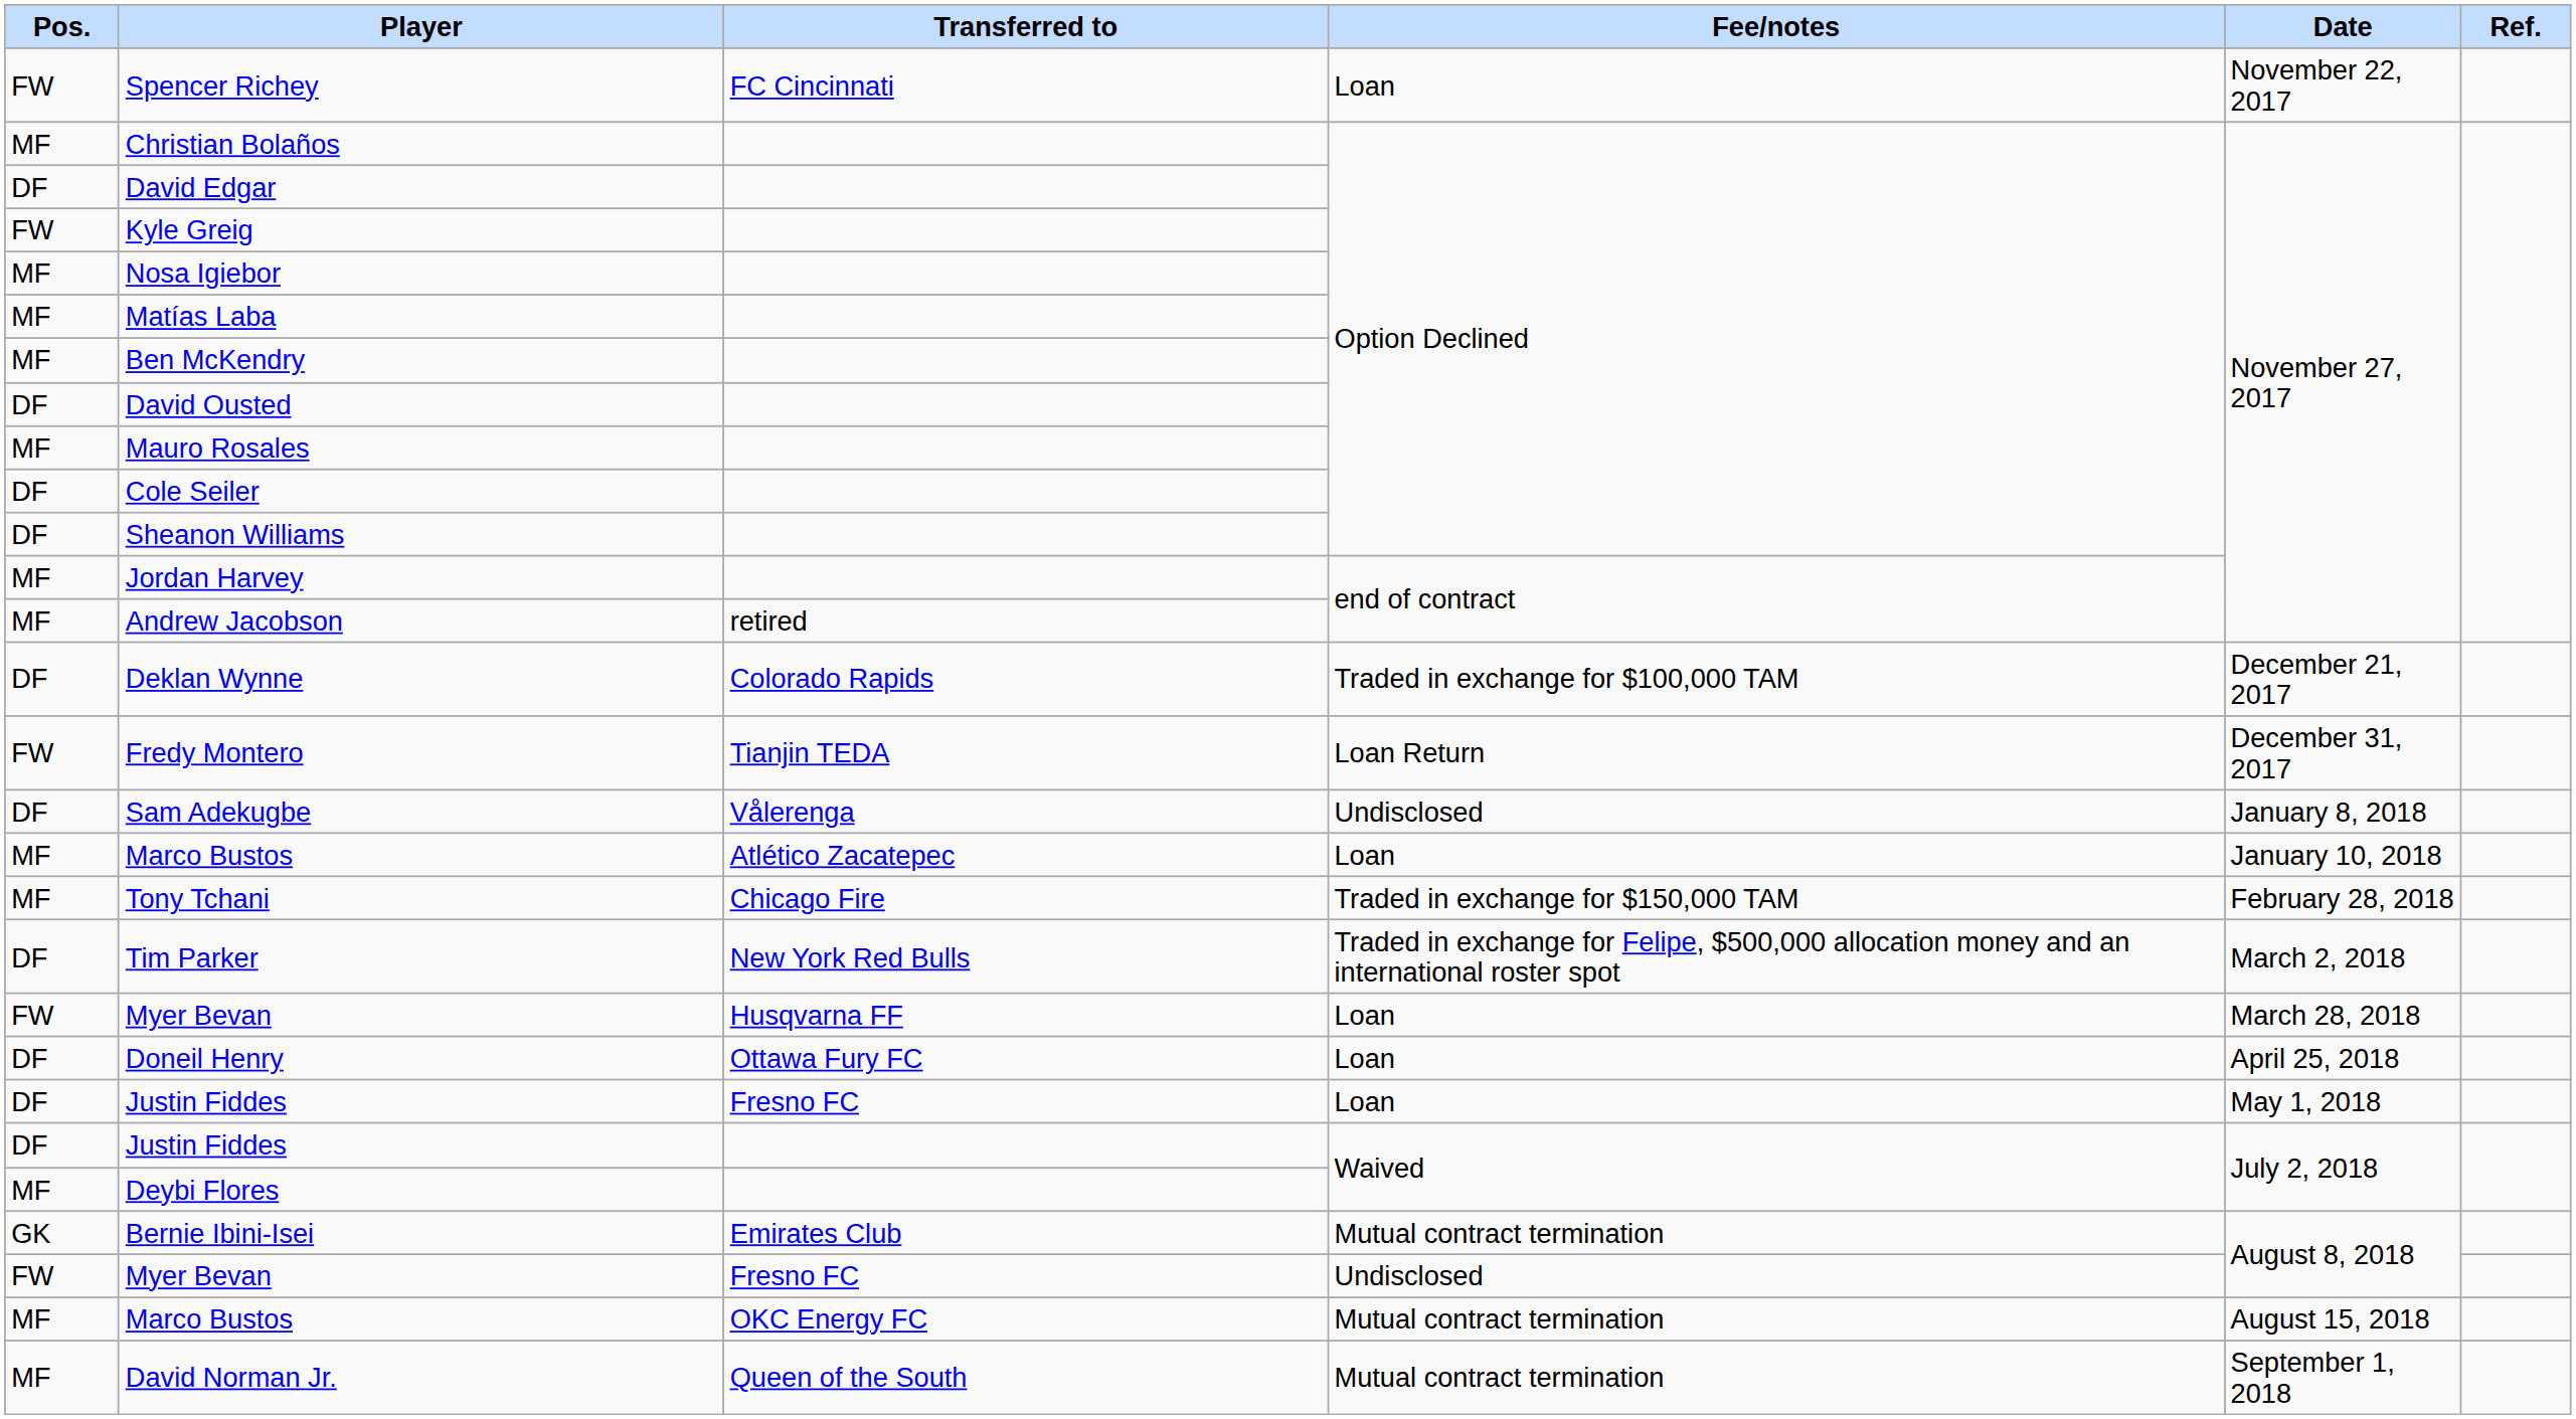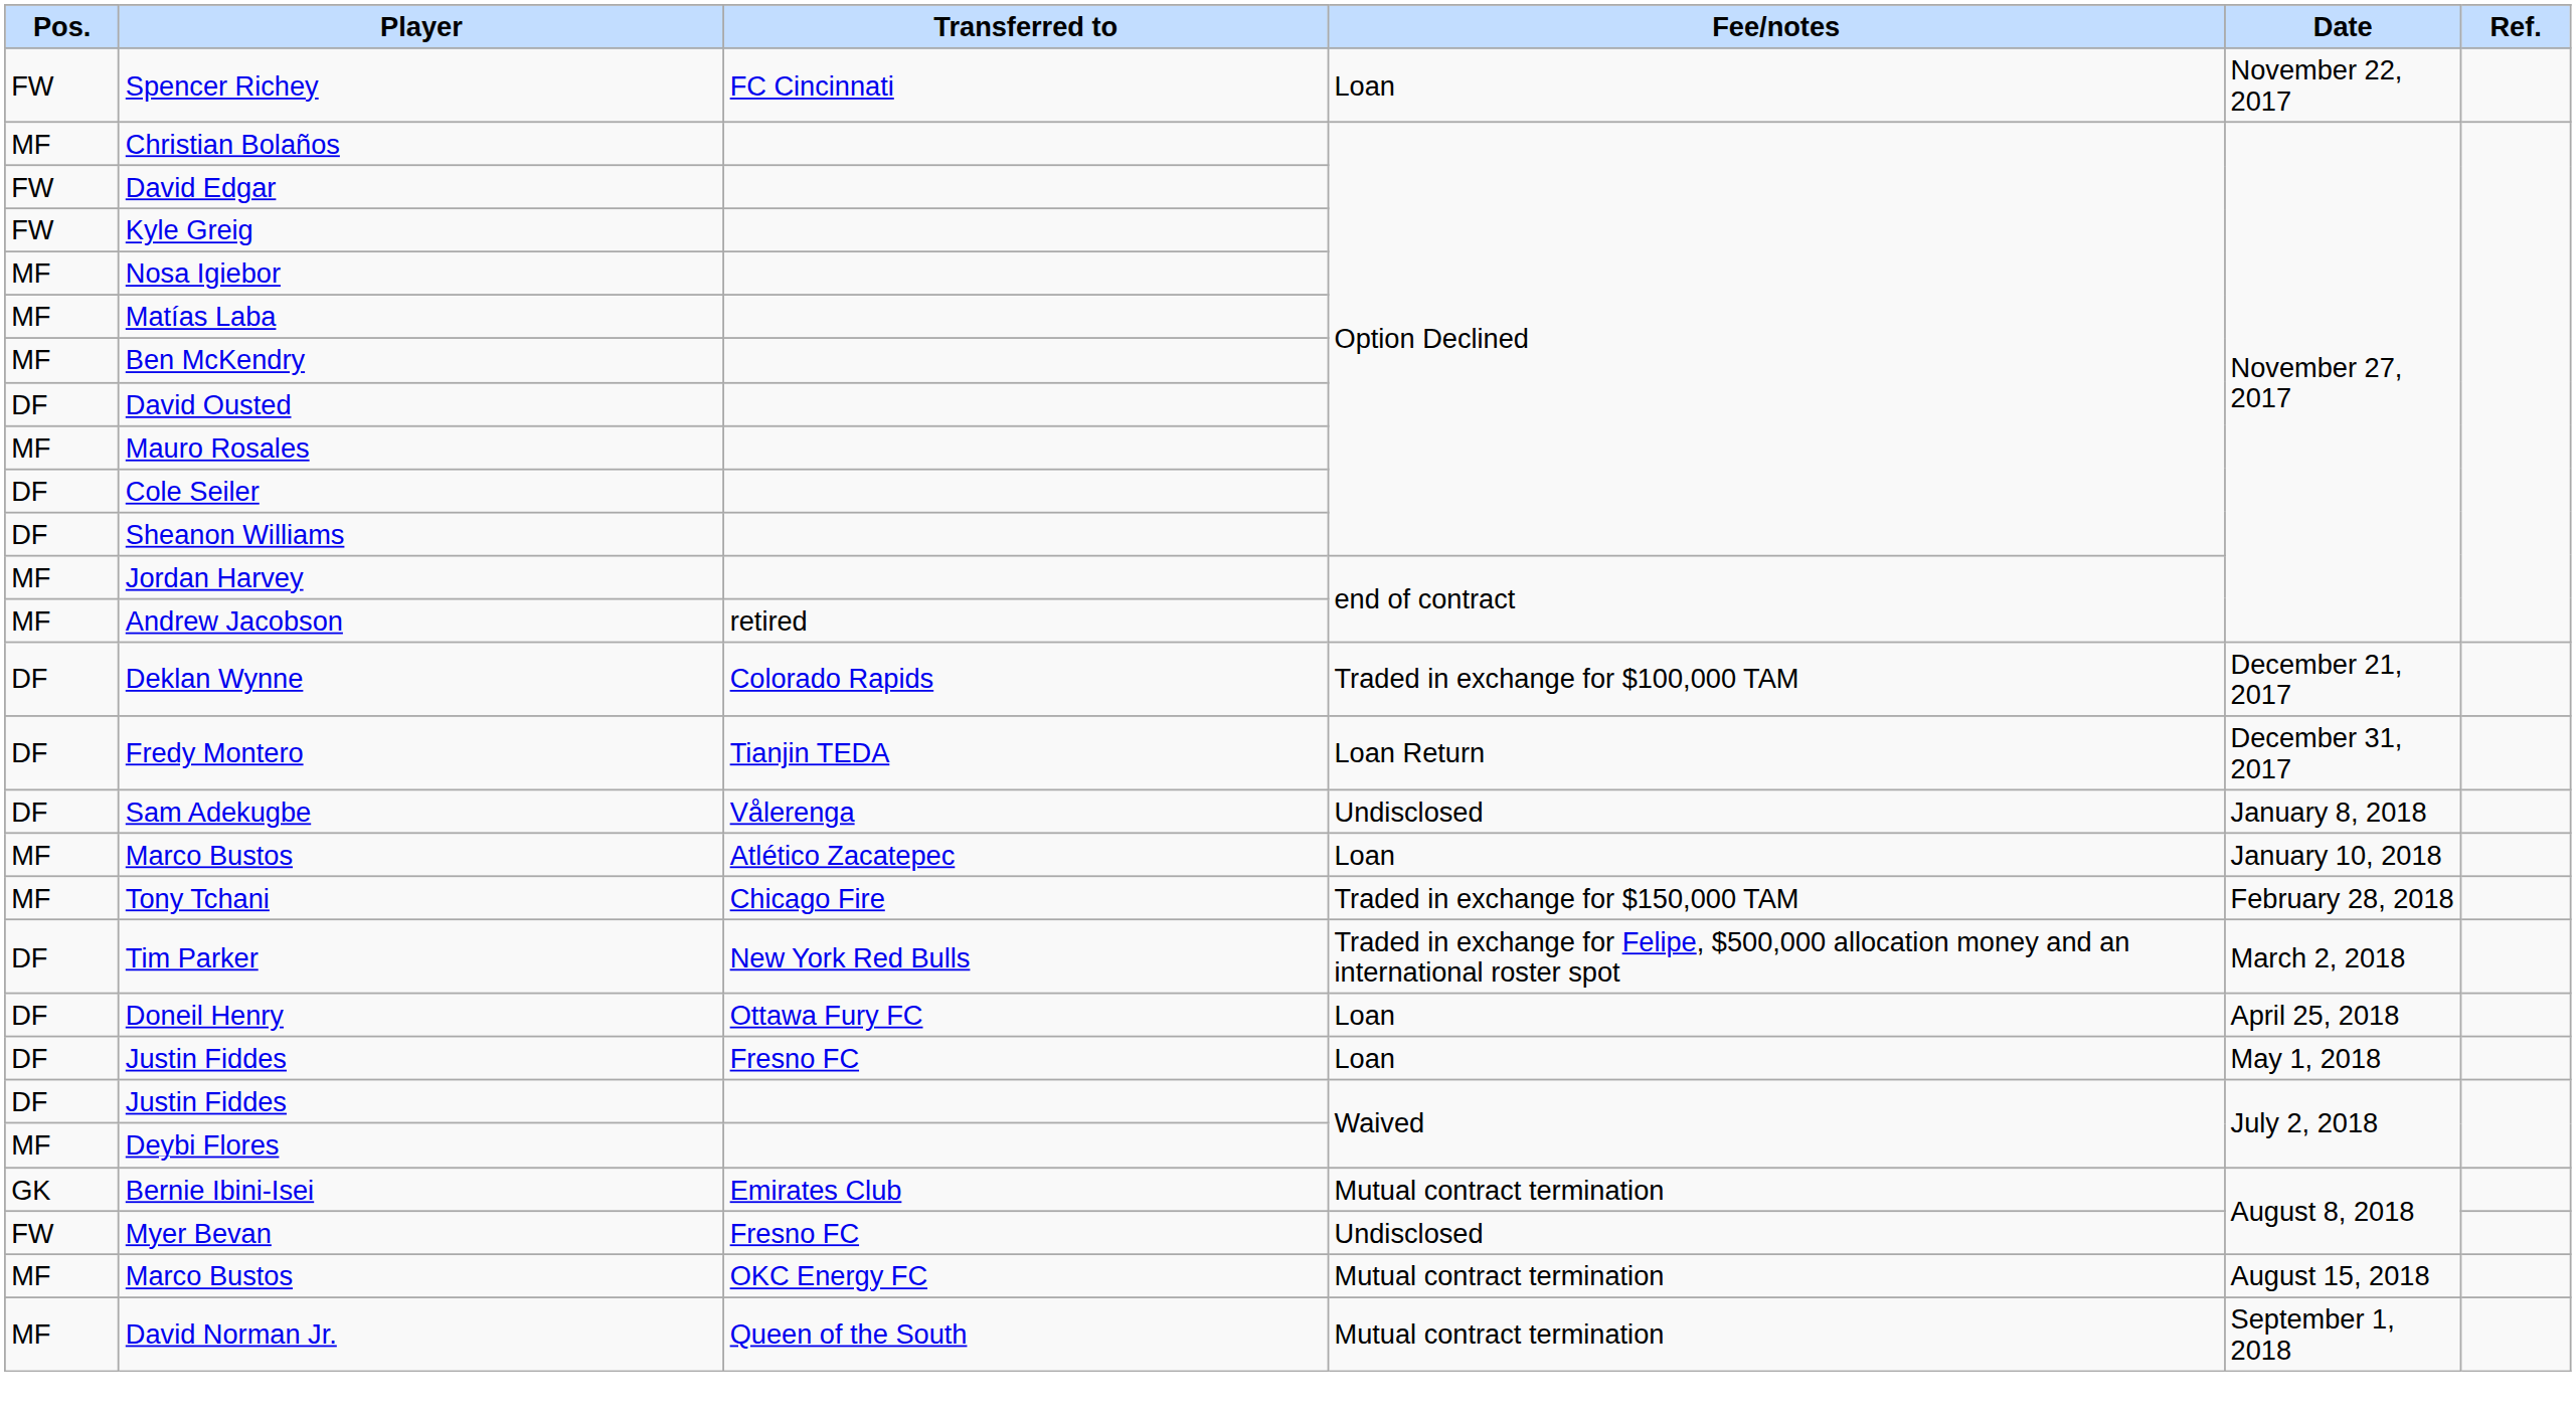 <table class="wikitable sortable" style="width:90%; text-align:center; font-size:95%; text-align:left;">
 <tr>
 <th style="background:#c2ddff; width:30px;"><strong>Pos.</strong></th>
 <th style="background:#c2ddff; width:200px;"><strong>Player</strong></th>
 <th style="background:#c2ddff; width:200px;"><strong>Transferred to</strong></th>
 <th style="background:#c2ddff; width:300px;"><strong>Fee/notes</strong></th>
 <th style="background:#c2ddff; width:30px;"><strong>Date</strong></th>
 <th style="background:#c2ddff; width:30px;"><strong>Ref.</strong></th>
 </tr>
 <tr>
 <td>FW</td>
 <td> <a href='#'>Spencer Richey</a></td>
 <td> <a href='#'>FC Cincinnati</a></td>
 <td>Loan</td>
 <td>November 22, 2017</td>
 <td></td>
 </tr>
 <tr>
 <td>MF</td>
 <td> <a href='#'>Christian Bolaños</a></td>
 <td></td>
 <td rowspan=10>Option Declined</td>
 <td rowspan=12>November 27, 2017</td>
 <td rowspan=12></td>
 </tr>
 <tr>
-<td>DF</td>
+<td>FW</td>
 <td> <a href='#'>David Edgar</a></td>
 <td></td>
 </tr>
 <tr>
 <td>FW</td>
 <td> <a href='#'>Kyle Greig</a></td>
 <td></td>
 </tr>
 <tr>
 <td>MF</td>
 <td> <a href='#'>Nosa Igiebor</a></td>
 <td></td>
 </tr>
 <tr>
 <td>MF</td>
 <td> <a href='#'>Matías Laba</a></td>
 <td></td>
 </tr>
 <tr>
 <td>MF</td>
 <td> <a href='#'>Ben McKendry</a></td>
 <td></td>
 </tr>
 <tr>
 <td>DF</td>
 <td> <a href='#'>David Ousted</a></td>
 <td></td>
 </tr>
 <tr>
 <td>MF</td>
 <td> <a href='#'>Mauro Rosales</a></td>
 <td></td>
 </tr>
 <tr>
 <td>DF</td>
 <td> <a href='#'>Cole Seiler</a></td>
 <td></td>
 </tr>
 <tr>
 <td>DF</td>
 <td> <a href='#'>Sheanon Williams</a></td>
 <td></td>
 </tr>
 <tr>
 <td>MF</td>
 <td> <a href='#'>Jordan Harvey</a></td>
 <td></td>
 <td rowspan=2>end of contract</td>
 </tr>
 <tr>
 <td>MF</td>
 <td> <a href='#'>Andrew Jacobson</a></td>
 <td>retired</td>
 </tr>
 <tr>
 <td>DF</td>
 <td> <a href='#'>Deklan Wynne</a></td>
 <td> <a href='#'>Colorado Rapids</a></td>
 <td>Traded in exchange for $100,000 TAM</td>
 <td>December 21, 2017</td>
 <td></td>
 </tr>
 <tr>
-<td>FW</td>
+<td>DF</td>
 <td> <a href='#'>Fredy Montero</a></td>
 <td> <a href='#'>Tianjin TEDA</a></td>
 <td>Loan Return</td>
 <td>December 31, 2017</td>
 <td></td>
 </tr>
 <tr>
 <td>DF</td>
 <td> <a href='#'>Sam Adekugbe</a></td>
 <td> <a href='#'>Vålerenga</a></td>
 <td>Undisclosed</td>
 <td>January 8, 2018</td>
 <td></td>
 </tr>
 <tr>
 <td>MF</td>
 <td> <a href='#'>Marco Bustos</a></td>
 <td> <a href='#'>Atlético Zacatepec</a></td>
 <td>Loan</td>
 <td>January 10, 2018</td>
 <td></td>
 </tr>
 <tr>
 <td>MF</td>
 <td> <a href='#'>Tony Tchani</a></td>
 <td> <a href='#'>Chicago Fire</a></td>
 <td>Traded in exchange for $150,000 TAM</td>
 <td>February 28, 2018</td>
 <td></td>
 </tr>
 <tr>
 <td>DF</td>
 <td> <a href='#'>Tim Parker</a></td>
 <td> <a href='#'>New York Red Bulls</a></td>
 <td>Traded in exchange for <a href='#'>Felipe</a>, $500,000 allocation money and an international roster spot</td>
 <td>March 2, 2018</td>
-<td></td>
-</tr>
-<tr>
-<td>FW</td>
-<td> <a href='#'>Myer Bevan</a></td>
-<td> <a href='#'>Husqvarna FF</a></td>
-<td>Loan</td>
-<td>March 28, 2018</td>
 <td></td>
 </tr>
 <tr>
 <td>DF</td>
 <td> <a href='#'>Doneil Henry</a></td>
 <td> <a href='#'>Ottawa Fury FC</a></td>
 <td>Loan</td>
 <td>April 25, 2018</td>
 <td></td>
 </tr>
 <tr>
 <td>DF</td>
 <td> <a href='#'>Justin Fiddes</a></td>
 <td> <a href='#'>Fresno FC</a></td>
 <td>Loan</td>
 <td>May 1, 2018</td>
 <td></td>
 </tr>
 <tr>
 <td>DF</td>
 <td> <a href='#'>Justin Fiddes</a></td>
 <td></td>
 <td rowspan=2>Waived</td>
 <td rowspan=2>July 2, 2018</td>
 <td rowspan=2></td>
 </tr>
 <tr>
 <td>MF</td>
 <td> <a href='#'>Deybi Flores</a></td>
 <td></td>
 </tr>
 <tr>
 <td>GK</td>
 <td> <a href='#'>Bernie Ibini-Isei</a></td>
 <td> <a href='#'>Emirates Club</a></td>
 <td>Mutual contract termination</td>
 <td rowspan=2>August 8, 2018</td>
 <td></td>
 </tr>
 <tr>
 <td>FW</td>
 <td> <a href='#'>Myer Bevan</a></td>
 <td> <a href='#'>Fresno FC</a></td>
 <td>Undisclosed</td>
 <td></td>
 </tr>
 <tr>
 <td>MF</td>
 <td> <a href='#'>Marco Bustos</a></td>
 <td> <a href='#'>OKC Energy FC</a></td>
 <td>Mutual contract termination</td>
 <td>August 15, 2018</td>
 <td></td>
 </tr>
 <tr>
 <td>MF</td>
 <td> <a href='#'>David Norman Jr.</a></td>
 <td> <a href='#'>Queen of the South</a></td>
 <td>Mutual contract termination</td>
 <td>September 1, 2018</td>
 <td></td>
 </tr>
 </table>
